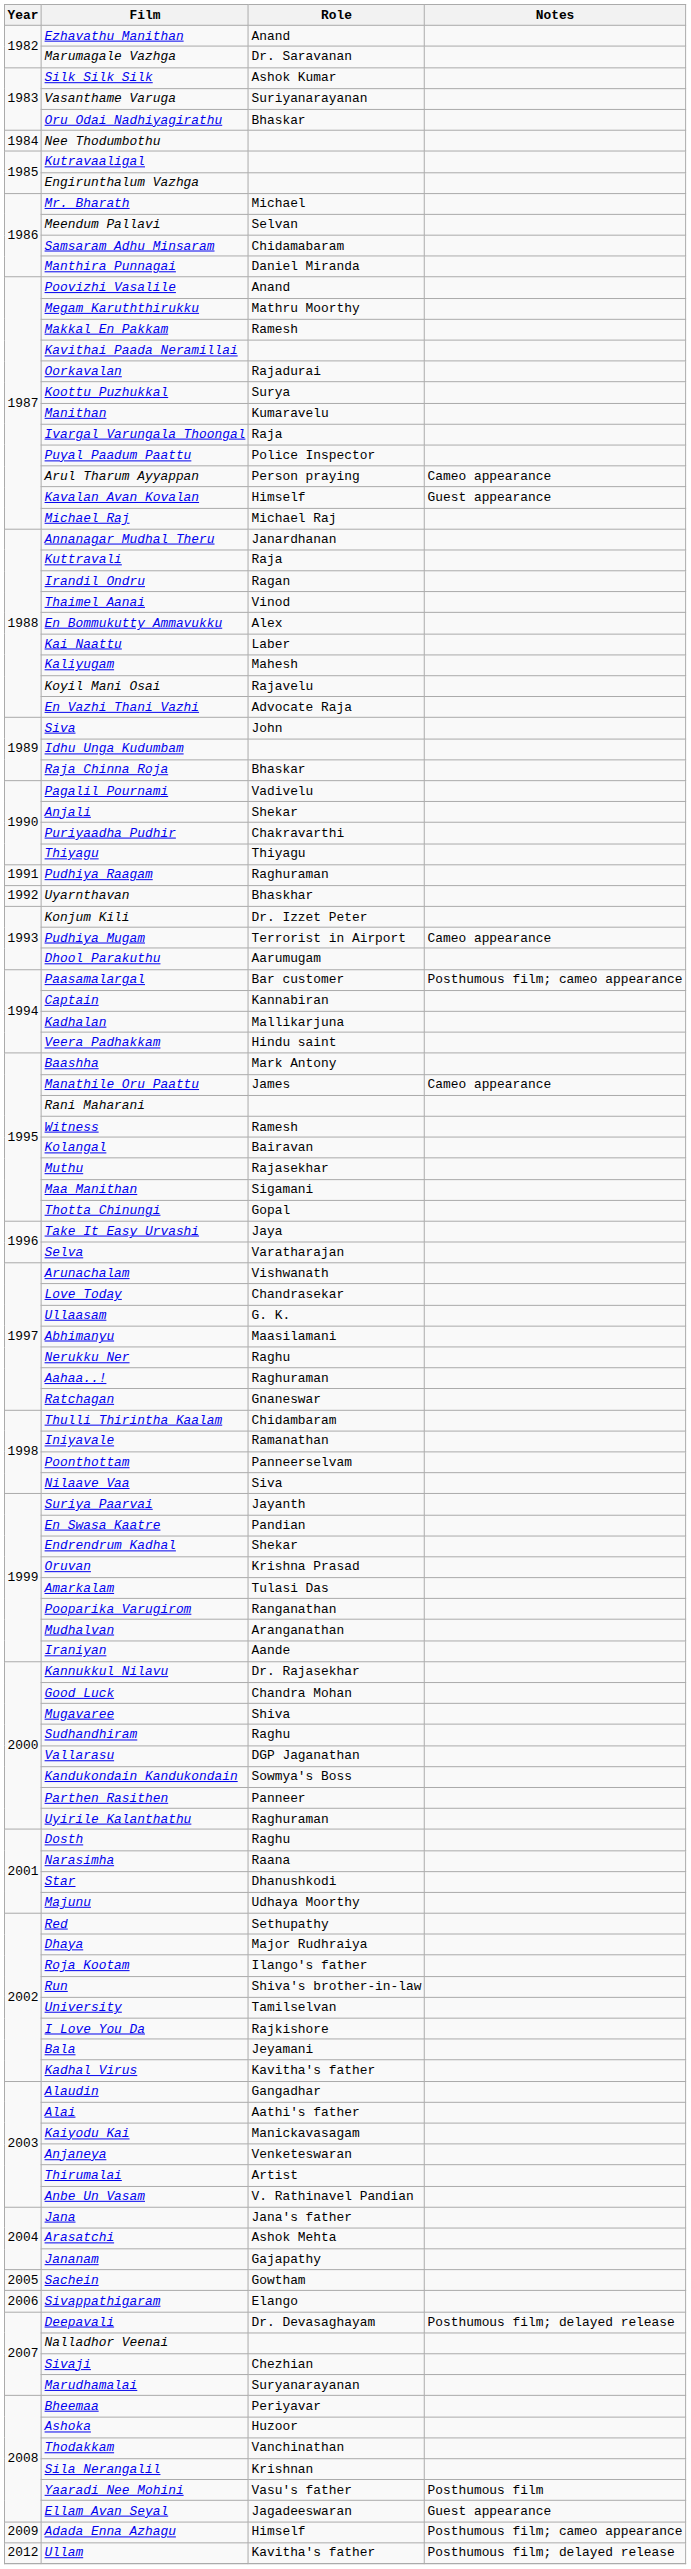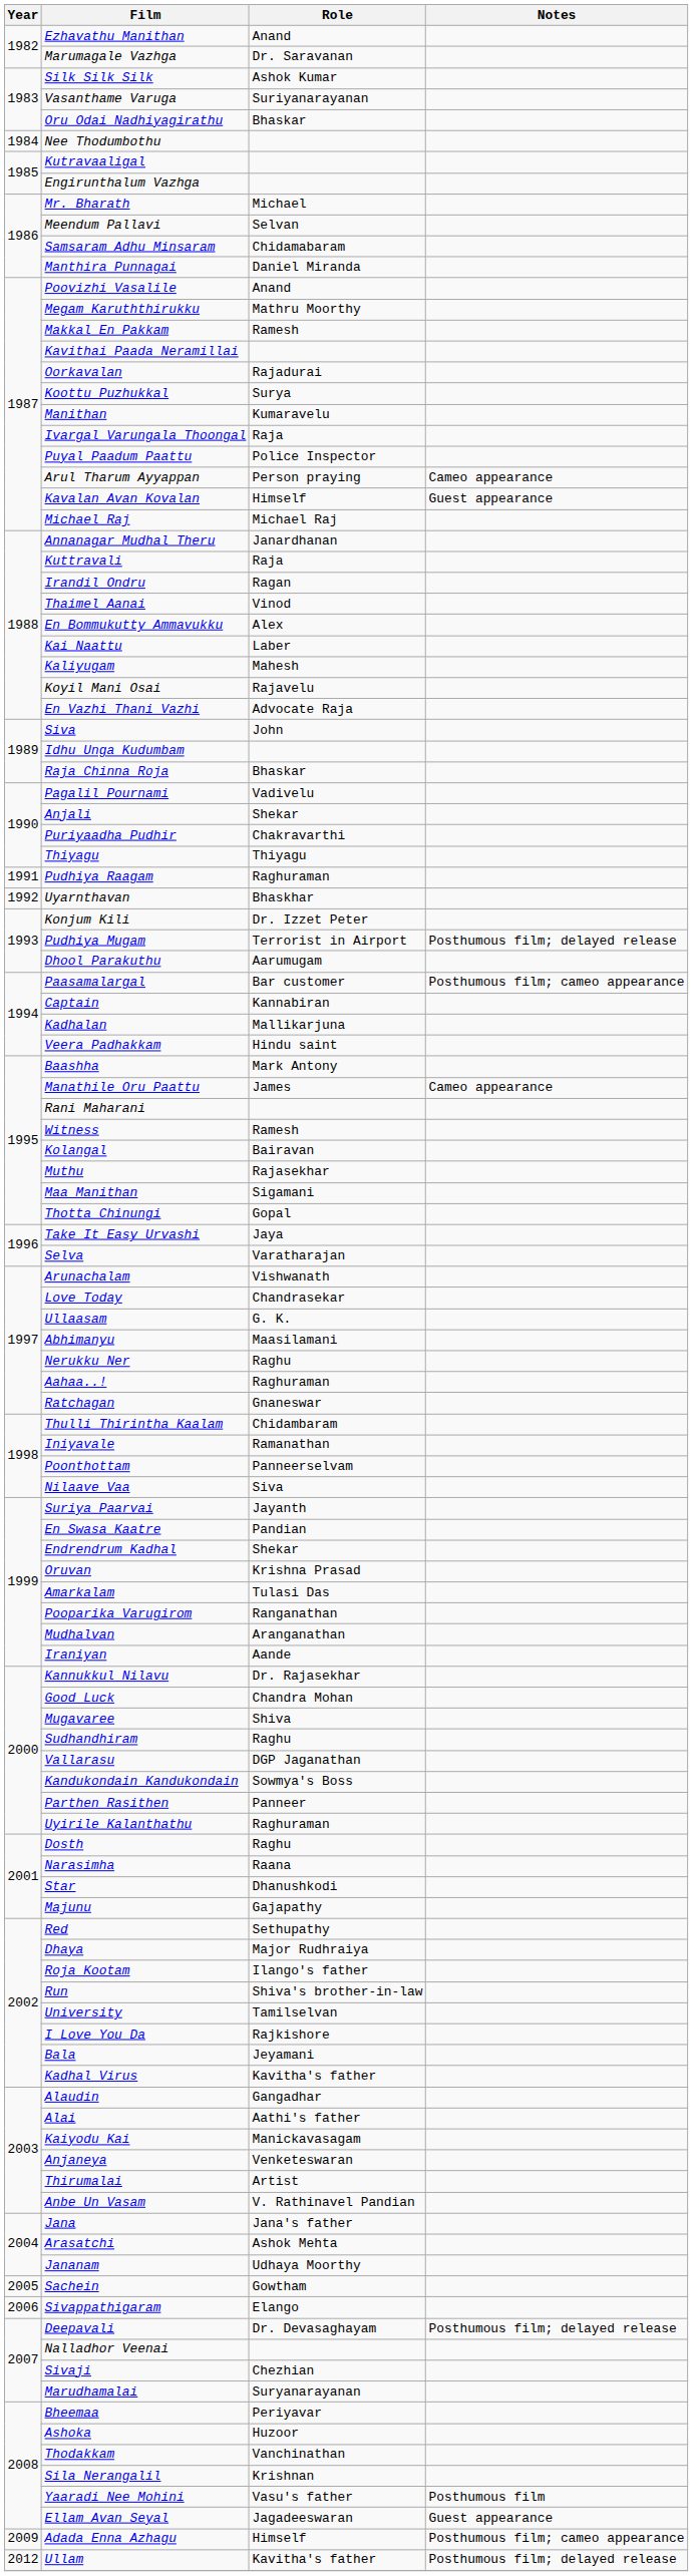 <table class="wikitable sortable">
 <tr>
 <th>Year</th>
 <th>Film</th>
 <th>Role</th>
 <th>Notes</th>
 </tr>
 <tr>
 <td rowspan=2>1982</td>
 <td><em><a href='#'>Ezhavathu Manithan</a></em></td>
 <td>Anand</td>
 <td></td>
 </tr>
 <tr>
 <td><em>Marumagale Vazhga</em></td>
 <td>Dr. Saravanan</td>
 <td></td>
 </tr>
 <tr>
 <td rowspan="3">1983</td>
 <td><em><a href='#'>Silk Silk Silk</a></em></td>
 <td>Ashok Kumar</td>
 <td></td>
 </tr>
 <tr>
 <td><em>Vasanthame Varuga</em></td>
 <td>Suriyanarayanan</td>
 <td></td>
 </tr>
 <tr>
 <td><em><a href='#'>Oru Odai Nadhiyagirathu</a></em></td>
 <td>Bhaskar</td>
 <td></td>
 </tr>
 <tr>
 <td rowspan=1>1984</td>
 <td><em>Nee Thodumbothu</em></td>
 <td></td>
 <td></td>
 </tr>
 <tr>
 <td rowspan=2>1985</td>
 <td><em><a href='#'>Kutravaaligal</a></em></td>
 <td></td>
 <td></td>
 </tr>
 <tr>
 <td><em>Engirunthalum Vazhga</em></td>
 <td></td>
 <td></td>
 </tr>
 <tr>
 <td rowspan=4>1986</td>
 <td><em><a href='#'>Mr. Bharath</a></em></td>
 <td>Michael</td>
 <td></td>
 </tr>
 <tr>
 <td><em>Meendum Pallavi</em></td>
 <td>Selvan</td>
 <td></td>
 </tr>
 <tr>
 <td><em><a href='#'>Samsaram Adhu Minsaram</a></em></td>
 <td>Chidamabaram</td>
 <td></td>
 </tr>
 <tr>
 <td><em><a href='#'>Manthira Punnagai</a></em></td>
 <td>Daniel Miranda</td>
 <td></td>
 </tr>
 <tr>
 <td rowspan="12">1987</td>
 <td><em><a href='#'>Poovizhi Vasalile</a></em></td>
 <td>Anand</td>
 <td></td>
 </tr>
 <tr>
 <td><em><a href='#'>Megam Karuththirukku</a></em></td>
 <td>Mathru Moorthy</td>
 <td></td>
 </tr>
 <tr>
 <td><em><a href='#'>Makkal En Pakkam</a></em></td>
 <td>Ramesh</td>
 <td></td>
 </tr>
 <tr>
 <td><em><a href='#'>Kavithai Paada Neramillai</a></em></td>
 <td></td>
 <td></td>
 </tr>
 <tr>
 <td><em><a href='#'>Oorkavalan</a></em></td>
 <td>Rajadurai</td>
 <td></td>
 </tr>
 <tr>
 <td><em><a href='#'>Koottu Puzhukkal</a></em></td>
 <td>Surya</td>
 <td></td>
 </tr>
 <tr>
 <td><em><a href='#'>Manithan</a></em></td>
 <td>Kumaravelu</td>
 <td></td>
 </tr>
 <tr>
 <td><em><a href='#'>Ivargal Varungala Thoongal</a></em></td>
 <td>Raja</td>
 <td></td>
 </tr>
 <tr>
 <td><em><a href='#'>Puyal Paadum Paattu</a></em></td>
 <td>Police Inspector</td>
 <td></td>
 </tr>
 <tr>
 <td><em>Arul Tharum Ayyappan</em></td>
 <td>Person praying</td>
 <td>Cameo appearance</td>
 </tr>
 <tr>
 <td><a href='#'><em>Kavalan Avan Kovalan</em></a></td>
 <td>Himself</td>
 <td>Guest appearance</td>
 </tr>
 <tr>
 <td><em><a href='#'>Michael Raj</a></em></td>
 <td>Michael Raj</td>
 <td></td>
 </tr>
 <tr>
 <td rowspan="9">1988</td>
 <td><em><a href='#'>Annanagar Mudhal Theru</a></em></td>
 <td>Janardhanan</td>
 <td></td>
 </tr>
 <tr>
 <td><em><a href='#'>Kuttravali</a></em></td>
 <td>Raja</td>
 <td></td>
 </tr>
 <tr>
 <td><em><a href='#'>Irandil Ondru</a></em></td>
 <td>Ragan</td>
 <td></td>
 </tr>
 <tr>
 <td><em><a href='#'>Thaimel Aanai</a></em></td>
 <td>Vinod</td>
 <td></td>
 </tr>
 <tr>
 <td><em><a href='#'>En Bommukutty Ammavukku</a></em></td>
 <td>Alex</td>
 <td></td>
 </tr>
 <tr>
 <td><em><a href='#'>Kai Naattu</a></em></td>
 <td>Laber</td>
 <td></td>
 </tr>
 <tr>
 <td><em><a href='#'>Kaliyugam</a></em></td>
 <td>Mahesh</td>
 <td></td>
 </tr>
 <tr>
 <td><em>Koyil Mani Osai</em></td>
 <td>Rajavelu</td>
 <td></td>
 </tr>
 <tr>
 <td><em><a href='#'>En Vazhi Thani Vazhi</a></em></td>
 <td>Advocate Raja</td>
 <td></td>
 </tr>
 <tr>
 <td rowspan=3>1989</td>
 <td><em><a href='#'>Siva</a></em></td>
 <td>John</td>
 <td></td>
 </tr>
 <tr>
 <td><em><a href='#'>Idhu Unga Kudumbam</a></em></td>
 <td></td>
 <td></td>
 </tr>
 <tr>
 <td><em><a href='#'>Raja Chinna Roja</a></em></td>
 <td>Bhaskar</td>
 <td></td>
 </tr>
 <tr>
 <td rowspan=4>1990</td>
 <td><em><a href='#'>Pagalil Pournami</a></em></td>
 <td>Vadivelu</td>
 <td></td>
 </tr>
 <tr>
 <td><em><a href='#'>Anjali</a></em></td>
 <td>Shekar</td>
 <td></td>
 </tr>
 <tr>
 <td><em><a href='#'>Puriyaadha Pudhir</a></em></td>
 <td>Chakravarthi</td>
 <td></td>
 </tr>
 <tr>
 <td><em><a href='#'>Thiyagu</a></em></td>
 <td>Thiyagu</td>
 <td></td>
 </tr>
 <tr>
 <td>1991</td>
 <td><em><a href='#'>Pudhiya Raagam</a></em></td>
 <td>Raghuraman</td>
 <td></td>
 </tr>
 <tr>
 <td>1992</td>
 <td><em>Uyarnthavan</em></td>
 <td>Bhaskhar</td>
 <td></td>
 </tr>
 <tr>
 <td rowspan=3>1993</td>
 <td><em>Konjum Kili</em></td>
 <td>Dr. Izzet Peter</td>
 <td></td>
 </tr>
 <tr>
 <td><em><a href='#'>Pudhiya Mugam</a></em></td>
 <td>Terrorist in Airport</td>
-<td>Cameo appearance</td>
+<td>Posthumous film; delayed release</td>
 </tr>
 <tr>
 <td><em><a href='#'>Dhool Parakuthu</a></em></td>
 <td>Aarumugam</td>
 <td></td>
 </tr>
 <tr>
 <td rowspan=4>1994</td>
 <td><em><a href='#'>Paasamalargal</a></em></td>
 <td>Bar customer</td>
 <td>Posthumous film; cameo appearance</td>
 </tr>
 <tr>
 <td><em><a href='#'>Captain</a></em></td>
 <td>Kannabiran</td>
 <td></td>
 </tr>
 <tr>
 <td><em><a href='#'>Kadhalan</a></em></td>
 <td>Mallikarjuna</td>
 <td></td>
 </tr>
 <tr>
 <td><em><a href='#'>Veera Padhakkam</a></em></td>
 <td>Hindu saint</td>
 <td></td>
 </tr>
 <tr>
 <td rowspan=8>1995</td>
 <td><em><a href='#'>Baashha</a></em></td>
 <td>Mark Antony</td>
 <td></td>
 </tr>
 <tr>
 <td><em><a href='#'>Manathile Oru Paattu</a></em></td>
 <td>James</td>
 <td>Cameo appearance</td>
 </tr>
 <tr>
 <td><em>Rani Maharani</em></td>
 <td></td>
 <td></td>
 </tr>
 <tr>
 <td><em><a href='#'>Witness</a></em></td>
 <td>Ramesh</td>
 <td></td>
 </tr>
 <tr>
 <td><em><a href='#'>Kolangal</a></em></td>
 <td>Bairavan</td>
 <td></td>
 </tr>
 <tr>
 <td><em><a href='#'>Muthu</a></em></td>
 <td>Rajasekhar</td>
 <td></td>
 </tr>
 <tr>
 <td><em><a href='#'>Maa Manithan</a></em></td>
 <td>Sigamani</td>
 <td></td>
 </tr>
 <tr>
 <td><em><a href='#'>Thotta Chinungi</a></em></td>
 <td>Gopal</td>
 <td></td>
 </tr>
 <tr>
 <td rowspan=2>1996</td>
 <td><em><a href='#'>Take It Easy Urvashi</a></em></td>
 <td>Jaya</td>
 <td></td>
 </tr>
 <tr>
 <td><em><a href='#'>Selva</a></em></td>
 <td>Varatharajan</td>
 <td></td>
 </tr>
 <tr>
 <td rowspan=7>1997</td>
 <td><em><a href='#'>Arunachalam</a></em></td>
 <td>Vishwanath</td>
 <td></td>
 </tr>
 <tr>
 <td><em><a href='#'>Love Today</a></em></td>
 <td>Chandrasekar</td>
 <td></td>
 </tr>
 <tr>
 <td><em><a href='#'>Ullaasam</a></em></td>
 <td>G. K.</td>
 <td></td>
 </tr>
 <tr>
 <td><em><a href='#'>Abhimanyu</a></em></td>
 <td>Maasilamani</td>
 <td></td>
 </tr>
 <tr>
 <td><em><a href='#'>Nerukku Ner</a></em></td>
 <td>Raghu</td>
 <td></td>
 </tr>
 <tr>
 <td><em><a href='#'>Aahaa..!</a></em></td>
 <td>Raghuraman</td>
 <td></td>
 </tr>
 <tr>
 <td><em><a href='#'>Ratchagan</a></em></td>
 <td>Gnaneswar</td>
 <td></td>
 </tr>
 <tr>
 <td rowspan=4>1998</td>
 <td><em><a href='#'>Thulli Thirintha Kaalam</a></em></td>
 <td>Chidambaram</td>
 <td></td>
 </tr>
 <tr>
 <td><em><a href='#'>Iniyavale</a></em></td>
 <td>Ramanathan</td>
 <td></td>
 </tr>
 <tr>
 <td><em><a href='#'>Poonthottam</a></em></td>
 <td>Panneerselvam</td>
 <td></td>
 </tr>
 <tr>
 <td><em><a href='#'>Nilaave Vaa</a></em></td>
 <td>Siva</td>
 <td></td>
 </tr>
 <tr>
 <td rowspan=8>1999</td>
 <td><em><a href='#'>Suriya Paarvai</a></em></td>
 <td>Jayanth</td>
 <td></td>
 </tr>
 <tr>
 <td><em><a href='#'>En Swasa Kaatre</a></em></td>
 <td>Pandian</td>
 <td></td>
 </tr>
 <tr>
 <td><em><a href='#'>Endrendrum Kadhal</a></em></td>
 <td>Shekar</td>
 <td></td>
 </tr>
 <tr>
 <td><em><a href='#'>Oruvan</a></em></td>
 <td>Krishna Prasad</td>
 <td></td>
 </tr>
 <tr>
 <td><em><a href='#'>Amarkalam</a></em></td>
 <td>Tulasi Das</td>
 <td></td>
 </tr>
 <tr>
 <td><em><a href='#'>Pooparika Varugirom</a></em></td>
 <td>Ranganathan</td>
 <td></td>
 </tr>
 <tr>
 <td><em><a href='#'>Mudhalvan</a></em></td>
 <td>Aranganathan</td>
 <td></td>
 </tr>
 <tr>
 <td><em><a href='#'>Iraniyan</a></em></td>
 <td>Aande</td>
 <td></td>
 </tr>
 <tr>
 <td rowspan=8>2000</td>
 <td><em><a href='#'>Kannukkul Nilavu</a></em></td>
 <td>Dr. Rajasekhar</td>
 <td></td>
 </tr>
 <tr>
 <td><em><a href='#'>Good Luck</a></em></td>
 <td>Chandra Mohan</td>
 <td></td>
 </tr>
 <tr>
 <td><em><a href='#'>Mugavaree</a></em></td>
 <td>Shiva</td>
 <td></td>
 </tr>
 <tr>
 <td><em><a href='#'>Sudhandhiram</a></em></td>
 <td>Raghu</td>
 <td></td>
 </tr>
 <tr>
 <td><em><a href='#'>Vallarasu</a></em></td>
 <td>DGP Jaganathan</td>
 <td></td>
 </tr>
 <tr>
 <td><em><a href='#'>Kandukondain Kandukondain</a></em></td>
 <td>Sowmya's Boss</td>
 <td></td>
 </tr>
 <tr>
 <td><em><a href='#'>Parthen Rasithen</a></em></td>
 <td>Panneer</td>
 <td></td>
 </tr>
 <tr>
 <td><em><a href='#'>Uyirile Kalanthathu</a></em></td>
 <td>Raghuraman</td>
 <td></td>
 </tr>
 <tr>
 <td rowspan=4>2001</td>
 <td><em><a href='#'>Dosth</a></em></td>
 <td>Raghu</td>
 <td></td>
 </tr>
 <tr>
 <td><em><a href='#'>Narasimha</a></em></td>
 <td>Raana</td>
 <td></td>
 </tr>
 <tr>
 <td><em><a href='#'>Star</a></em></td>
 <td>Dhanushkodi</td>
 <td></td>
 </tr>
 <tr>
 <td><em><a href='#'>Majunu</a></em></td>
-<td>Udhaya Moorthy</td>
+<td>Gajapathy</td>
 <td></td>
 </tr>
 <tr>
 <td rowspan=8>2002</td>
 <td><em><a href='#'>Red</a></em></td>
 <td>Sethupathy</td>
 <td></td>
 </tr>
 <tr>
 <td><em><a href='#'>Dhaya</a></em></td>
 <td>Major Rudhraiya</td>
 <td></td>
 </tr>
 <tr>
 <td><em><a href='#'>Roja Kootam</a></em></td>
 <td>Ilango's father</td>
 <td></td>
 </tr>
 <tr>
 <td><em><a href='#'>Run</a></em></td>
 <td>Shiva's brother-in-law</td>
 <td></td>
 </tr>
 <tr>
 <td><em><a href='#'>University</a></em></td>
 <td>Tamilselvan</td>
 <td></td>
 </tr>
 <tr>
 <td><em><a href='#'>I Love You Da</a></em></td>
 <td>Rajkishore</td>
 <td></td>
 </tr>
 <tr>
 <td><em><a href='#'>Bala</a></em></td>
 <td>Jeyamani</td>
 <td></td>
 </tr>
 <tr>
 <td><em><a href='#'>Kadhal Virus</a></em></td>
 <td>Kavitha's father</td>
 <td></td>
 </tr>
 <tr>
 <td rowspan=6>2003</td>
 <td><em><a href='#'>Alaudin</a></em></td>
 <td>Gangadhar</td>
 <td></td>
 </tr>
 <tr>
 <td><em><a href='#'>Alai</a></em></td>
 <td>Aathi's father</td>
 <td></td>
 </tr>
 <tr>
 <td><em><a href='#'>Kaiyodu Kai</a></em></td>
 <td>Manickavasagam</td>
 <td></td>
 </tr>
 <tr>
 <td><em><a href='#'>Anjaneya</a></em></td>
 <td>Venketeswaran</td>
 <td></td>
 </tr>
 <tr>
 <td><em><a href='#'>Thirumalai</a></em></td>
 <td>Artist</td>
 <td></td>
 </tr>
 <tr>
 <td><em><a href='#'>Anbe Un Vasam</a></em></td>
 <td>V. Rathinavel Pandian</td>
 <td></td>
 </tr>
 <tr>
 <td rowspan=3>2004</td>
 <td><em><a href='#'>Jana</a></em></td>
 <td>Jana's father</td>
 <td></td>
 </tr>
 <tr>
 <td><em><a href='#'>Arasatchi</a></em></td>
 <td>Ashok Mehta</td>
 <td></td>
 </tr>
 <tr>
 <td><em><a href='#'>Jananam</a></em></td>
-<td>Gajapathy</td>
+<td>Udhaya Moorthy</td>
 <td></td>
 </tr>
 <tr>
 <td>2005</td>
 <td><em><a href='#'>Sachein</a></em></td>
 <td>Gowtham</td>
 <td></td>
 </tr>
 <tr>
 <td>2006</td>
 <td><em><a href='#'>Sivappathigaram</a></em></td>
 <td>Elango</td>
 <td></td>
 </tr>
 <tr>
 <td rowspan=4>2007</td>
 <td><em><a href='#'>Deepavali</a></em></td>
 <td>Dr. Devasaghayam</td>
 <td>Posthumous film; delayed release</td>
 </tr>
 <tr>
 <td><em>Nalladhor Veenai</em></td>
 <td></td>
 <td></td>
 </tr>
 <tr>
 <td><em><a href='#'>Sivaji</a></em></td>
 <td>Chezhian</td>
 <td></td>
 </tr>
 <tr>
 <td><em><a href='#'>Marudhamalai</a></em></td>
 <td>Suryanarayanan</td>
 <td></td>
 </tr>
 <tr>
 <td rowspan=6>2008</td>
 <td><em><a href='#'>Bheemaa</a></em></td>
 <td>Periyavar</td>
 <td></td>
 </tr>
 <tr>
 <td><em><a href='#'>Ashoka</a></em></td>
 <td>Huzoor</td>
 <td></td>
 </tr>
 <tr>
 <td><em><a href='#'>Thodakkam</a></em></td>
 <td>Vanchinathan</td>
 <td></td>
 </tr>
 <tr>
 <td><em><a href='#'>Sila Nerangalil</a></em></td>
 <td>Krishnan</td>
 <td></td>
 </tr>
 <tr>
 <td><em><a href='#'>Yaaradi Nee Mohini</a></em></td>
 <td>Vasu's father</td>
 <td>Posthumous film</td>
 </tr>
 <tr>
 <td><em><a href='#'>Ellam Avan Seyal</a></em></td>
 <td>Jagadeeswaran</td>
 <td>Guest appearance</td>
 </tr>
 <tr>
 <td>2009</td>
 <td><em><a href='#'>Adada Enna Azhagu</a></em></td>
 <td>Himself</td>
 <td>Posthumous film; cameo appearance</td>
 </tr>
 <tr>
 <td>2012</td>
 <td><em><a href='#'>Ullam</a></em></td>
 <td>Kavitha's father</td>
 <td>Posthumous film; delayed release</td>
 </tr>
 <tr>
 </tr>
 </table>
